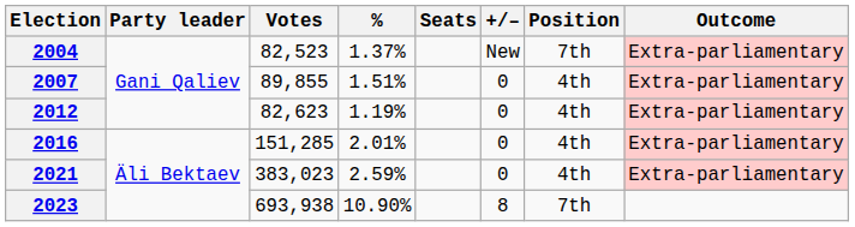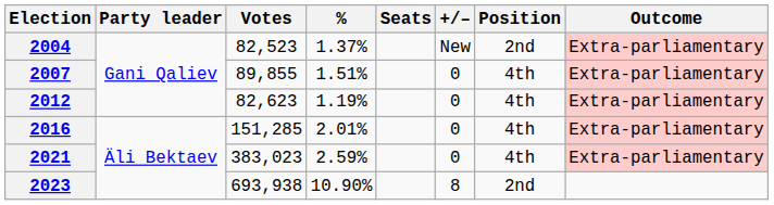 <table class="wikitable" style="text-align:center">
 <tr>
 <th>Election</th>
 <th>Party leader</th>
 <th><strong>Votes</strong></th>
 <th><strong>%</strong></th>
 <th>Seats</th>
 <th>+/–</th>
 <th>Position</th>
 <th><strong>Outcome</strong></th>
 </tr>
 <tr>
 <th><a href='#'>2004</a></th>
 <td rowspan="3"><a href='#'>Gani Qaliev</a></td>
 <td>82,523</td>
 <td>1.37%</td>
 <td></td>
 <td>New</td>
-<td> 7th</td>
+<td> 2nd</td>
 <td style="background-color:#FFCCCC">Extra-parliamentary</td>
 </tr>
 <tr>
 <th><a href='#'>2007</a></th>
 <td>89,855</td>
 <td>1.51%</td>
 <td></td>
 <td> 0</td>
 <td> 4th</td>
 <td style="background-color:#FFCCCC">Extra-parliamentary</td>
 </tr>
 <tr>
 <th><a href='#'>2012</a></th>
 <td>82,623</td>
 <td>1.19%</td>
 <td></td>
 <td> 0</td>
 <td> 4th</td>
 <td style="background-color:#FFCCCC">Extra-parliamentary</td>
 </tr>
 <tr>
 <th><a href='#'>2016</a></th>
 <td rowspan="3"><a href='#'>Äli Bektaev</a></td>
 <td>151,285</td>
 <td>2.01%</td>
 <td></td>
 <td> 0</td>
 <td> 4th</td>
 <td style="background-color:#FFCCCC">Extra-parliamentary</td>
 </tr>
 <tr>
 <th><a href='#'>2021</a></th>
 <td>383,023</td>
 <td>2.59%</td>
 <td></td>
 <td> 0</td>
 <td> 4th</td>
 <td style="background-color:#FFCCCC">Extra-parliamentary</td>
 </tr>
 <tr>
 <th><a href='#'>2023</a></th>
 <td>693,938</td>
 <td>10.90%</td>
 <td></td>
 <td> 8</td>
-<td> 7th</td>
+<td> 2nd</td>
 <td></td>
 </tr>
 </table>
